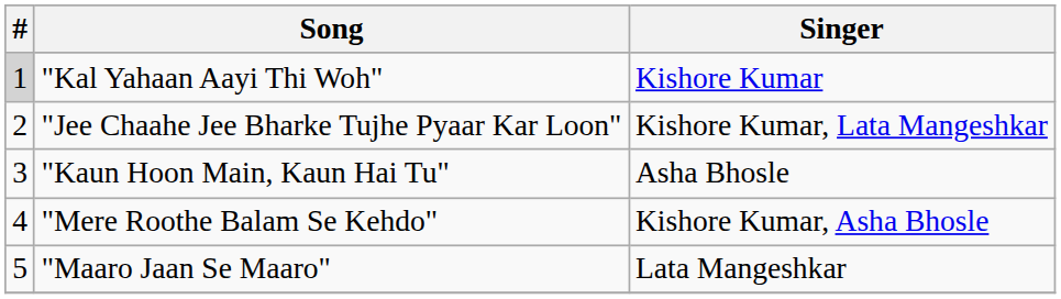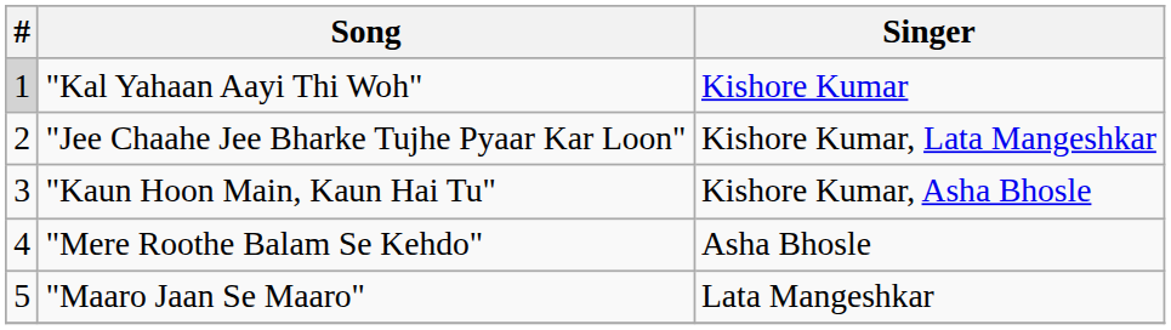 <table class="wikitable">
 <tr>
 <th>#</th>
 <th>Song</th>
 <th>Singer</th>
 </tr>
 <tr>
 <td style="background: lightgrey;">1</td>
 <td>"Kal Yahaan Aayi Thi Woh"</td>
 <td><a href='#'>Kishore Kumar</a></td>
 </tr>
 <tr>
 <td>2</td>
 <td>"Jee Chaahe Jee Bharke Tujhe Pyaar Kar Loon"</td>
 <td>Kishore Kumar, <a href='#'>Lata Mangeshkar</a></td>
 </tr>
 <tr>
 <td>3</td>
 <td>"Kaun Hoon Main, Kaun Hai Tu"</td>
-<td>Asha Bhosle</td>
+<td>Kishore Kumar, <a href='#'>Asha Bhosle</a></td>
 </tr>
 <tr>
 <td>4</td>
 <td>"Mere Roothe Balam Se Kehdo"</td>
-<td>Kishore Kumar, <a href='#'>Asha Bhosle</a></td>
+<td>Asha Bhosle</td>
 </tr>
 <tr>
 <td>5</td>
 <td>"Maaro Jaan Se Maaro"</td>
 <td>Lata Mangeshkar</td>
 </tr>
 <tr>
 </tr>
 </table>
